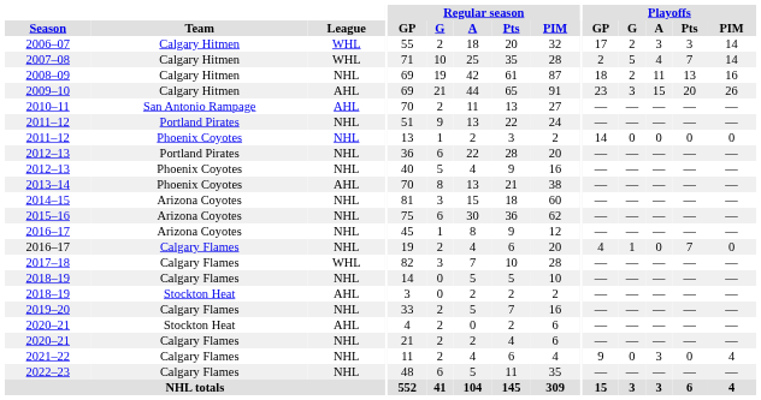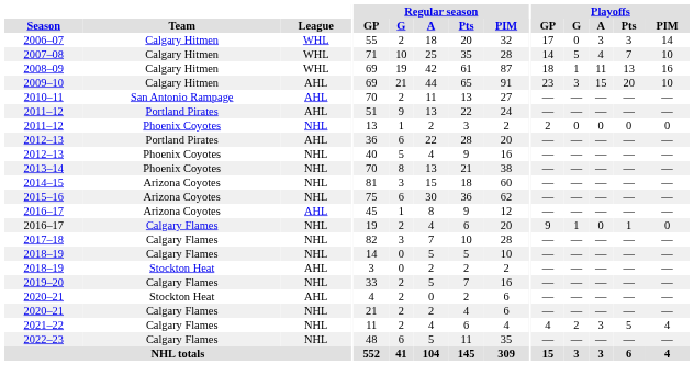 <table border="0" cellpadding="1" cellspacing="0" style="text-align:center; width:60em">
 <tr bgcolor="#e0e0e0">
 <th colspan="3" bgcolor="#ffffff"></th>
 <th rowspan="99" bgcolor="#ffffff"></th>
 <th colspan="5"><a href='#'>Regular season</a></th>
 <th rowspan="99" bgcolor="#ffffff"></th>
 <th colspan="5"><a href='#'>Playoffs</a></th>
 </tr>
 <tr bgcolor="#e0e0e0">
 <th><a href='#'>Season</a></th>
 <th>Team</th>
 <th>League</th>
 <th>GP</th>
 <th><a href='#'>G</a></th>
 <th><a href='#'>A</a></th>
 <th><a href='#'>Pts</a></th>
 <th><a href='#'>PIM</a></th>
 <th>GP</th>
 <th>G</th>
 <th>A</th>
 <th>Pts</th>
 <th>PIM</th>
 </tr>
 <tr>
 <td><a href='#'>2006–07</a></td>
 <td><a href='#'>Calgary Hitmen</a></td>
 <td><a href='#'>WHL</a></td>
 <td>55</td>
 <td>2</td>
 <td>18</td>
 <td>20</td>
 <td>32</td>
 <td>17</td>
-<td>2</td>
+<td>0</td>
 <td>3</td>
 <td>3</td>
 <td>14</td>
 </tr>
 <tr bgcolor="#f0f0f0">
 <td><a href='#'>2007–08</a></td>
 <td>Calgary Hitmen</td>
 <td>WHL</td>
 <td>71</td>
 <td>10</td>
 <td>25</td>
 <td>35</td>
 <td>28</td>
-<td>2</td>
+<td>14</td>
 <td>5</td>
 <td>4</td>
 <td>7</td>
-<td>14</td>
+<td>10</td>
 </tr>
 <tr>
 <td><a href='#'>2008–09</a></td>
 <td>Calgary Hitmen</td>
-<td>NHL</td>
+<td>WHL</td>
 <td>69</td>
 <td>19</td>
 <td>42</td>
 <td>61</td>
 <td>87</td>
 <td>18</td>
-<td>2</td>
+<td>1</td>
 <td>11</td>
 <td>13</td>
 <td>16</td>
 </tr>
 <tr bgcolor="#f0f0f0">
 <td><a href='#'>2009–10</a></td>
 <td>Calgary Hitmen</td>
 <td>AHL</td>
 <td>69</td>
 <td>21</td>
 <td>44</td>
 <td>65</td>
 <td>91</td>
 <td>23</td>
 <td>3</td>
 <td>15</td>
 <td>20</td>
-<td>26</td>
+<td>10</td>
 </tr>
 <tr>
 <td><a href='#'>2010–11</a></td>
 <td><a href='#'>San Antonio Rampage</a></td>
 <td><a href='#'>AHL</a></td>
 <td>70</td>
 <td>2</td>
 <td>11</td>
 <td>13</td>
 <td>27</td>
 <td>—</td>
 <td>—</td>
 <td>—</td>
 <td>—</td>
 <td>—</td>
 </tr>
 <tr bgcolor="#f0f0f0">
 <td><a href='#'>2011–12</a></td>
 <td><a href='#'>Portland Pirates</a></td>
-<td>NHL</td>
+<td>AHL</td>
 <td>51</td>
 <td>9</td>
 <td>13</td>
 <td>22</td>
 <td>24</td>
 <td>—</td>
 <td>—</td>
 <td>—</td>
 <td>—</td>
 <td>—</td>
 </tr>
 <tr>
 <td><a href='#'>2011–12</a></td>
 <td><a href='#'>Phoenix Coyotes</a></td>
 <td><a href='#'>NHL</a></td>
 <td>13</td>
 <td>1</td>
 <td>2</td>
 <td>3</td>
 <td>2</td>
-<td>14</td>
+<td>2</td>
 <td>0</td>
 <td>0</td>
 <td>0</td>
 <td>0</td>
 </tr>
 <tr bgcolor="#f0f0f0">
 <td><a href='#'>2012–13</a></td>
 <td>Portland Pirates</td>
-<td>NHL</td>
+<td>AHL</td>
 <td>36</td>
 <td>6</td>
 <td>22</td>
 <td>28</td>
 <td>20</td>
 <td>—</td>
 <td>—</td>
 <td>—</td>
 <td>—</td>
 <td>—</td>
 </tr>
 <tr>
 <td><a href='#'>2012–13</a></td>
 <td>Phoenix Coyotes</td>
 <td>NHL</td>
 <td>40</td>
 <td>5</td>
 <td>4</td>
 <td>9</td>
 <td>16</td>
 <td>—</td>
 <td>—</td>
 <td>—</td>
 <td>—</td>
 <td>—</td>
 </tr>
 <tr bgcolor="#f0f0f0">
 <td><a href='#'>2013–14</a></td>
 <td>Phoenix Coyotes</td>
-<td>AHL</td>
+<td>NHL</td>
 <td>70</td>
 <td>8</td>
 <td>13</td>
 <td>21</td>
 <td>38</td>
 <td>—</td>
 <td>—</td>
 <td>—</td>
 <td>—</td>
 <td>—</td>
 </tr>
 <tr>
 <td><a href='#'>2014–15</a></td>
 <td>Arizona Coyotes</td>
 <td>NHL</td>
 <td>81</td>
 <td>3</td>
 <td>15</td>
 <td>18</td>
 <td>60</td>
 <td>—</td>
 <td>—</td>
 <td>—</td>
 <td>—</td>
 <td>—</td>
 </tr>
 <tr bgcolor="#f0f0f0">
 <td><a href='#'>2015–16</a></td>
 <td>Arizona Coyotes</td>
 <td>NHL</td>
 <td>75</td>
 <td>6</td>
 <td>30</td>
 <td>36</td>
 <td>62</td>
 <td>—</td>
 <td>—</td>
 <td>—</td>
 <td>—</td>
 <td>—</td>
 </tr>
 <tr>
 <td><a href='#'>2016–17</a></td>
 <td>Arizona Coyotes</td>
-<td>NHL</td>
+<td><a href='#'>AHL</a></td>
 <td>45</td>
 <td>1</td>
 <td>8</td>
 <td>9</td>
 <td>12</td>
 <td>—</td>
 <td>—</td>
 <td>—</td>
 <td>—</td>
 <td>—</td>
 </tr>
 <tr bgcolor="#f0f0f0">
 <td>2016–17</td>
 <td><a href='#'>Calgary Flames</a></td>
 <td>NHL</td>
 <td>19</td>
 <td>2</td>
 <td>4</td>
 <td>6</td>
 <td>20</td>
-<td>4</td>
+<td>9</td>
 <td>1</td>
 <td>0</td>
-<td>7</td>
+<td>1</td>
 <td>0</td>
 </tr>
 <tr>
 <td><a href='#'>2017–18</a></td>
 <td>Calgary Flames</td>
-<td>WHL</td>
+<td>NHL</td>
 <td>82</td>
 <td>3</td>
 <td>7</td>
 <td>10</td>
 <td>28</td>
 <td>—</td>
 <td>—</td>
 <td>—</td>
 <td>—</td>
 <td>—</td>
 </tr>
 <tr bgcolor="#f0f0f0">
 <td><a href='#'>2018–19</a></td>
 <td>Calgary Flames</td>
 <td>NHL</td>
 <td>14</td>
 <td>0</td>
 <td>5</td>
 <td>5</td>
 <td>10</td>
 <td>—</td>
 <td>—</td>
 <td>—</td>
 <td>—</td>
 <td>—</td>
 </tr>
 <tr>
 <td><a href='#'>2018–19</a></td>
 <td><a href='#'>Stockton Heat</a></td>
 <td>AHL</td>
 <td>3</td>
 <td>0</td>
 <td>2</td>
 <td>2</td>
 <td>2</td>
 <td>—</td>
 <td>—</td>
 <td>—</td>
 <td>—</td>
 <td>—</td>
 </tr>
 <tr bgcolor="#f0f0f0">
 <td><a href='#'>2019–20</a></td>
 <td>Calgary Flames</td>
 <td>NHL</td>
 <td>33</td>
 <td>2</td>
 <td>5</td>
 <td>7</td>
 <td>16</td>
 <td>—</td>
 <td>—</td>
 <td>—</td>
 <td>—</td>
 <td>—</td>
 </tr>
 <tr>
 <td><a href='#'>2020–21</a></td>
 <td>Stockton Heat</td>
 <td>AHL</td>
 <td>4</td>
 <td>2</td>
 <td>0</td>
 <td>2</td>
 <td>6</td>
 <td>—</td>
 <td>—</td>
 <td>—</td>
 <td>—</td>
 <td>—</td>
 </tr>
 <tr bgcolor="#f0f0f0">
 <td><a href='#'>2020–21</a></td>
 <td>Calgary Flames</td>
 <td>NHL</td>
 <td>21</td>
 <td>2</td>
 <td>2</td>
 <td>4</td>
 <td>6</td>
 <td>—</td>
 <td>—</td>
 <td>—</td>
 <td>—</td>
 <td>—</td>
 </tr>
 <tr>
 <td><a href='#'>2021–22</a></td>
 <td>Calgary Flames</td>
 <td>NHL</td>
 <td>11</td>
 <td>2</td>
 <td>4</td>
 <td>6</td>
 <td>4</td>
-<td>9</td>
-<td>0</td>
+<td>4</td>
+<td>2</td>
 <td>3</td>
-<td>0</td>
+<td>5</td>
 <td>4</td>
 </tr>
 <tr bgcolor="#f0f0f0">
 <td><a href='#'>2022–23</a></td>
 <td>Calgary Flames</td>
 <td>NHL</td>
 <td>48</td>
 <td>6</td>
 <td>5</td>
 <td>11</td>
 <td>35</td>
 <td>—</td>
 <td>—</td>
 <td>—</td>
 <td>—</td>
 <td>—</td>
 </tr>
 <tr bgcolor="#e0e0e0">
 <th colspan="3">NHL totals</th>
 <th>552</th>
 <th>41</th>
 <th>104</th>
 <th>145</th>
 <th>309</th>
 <th>15</th>
 <th>3</th>
 <th>3</th>
 <th>6</th>
 <th>4</th>
 </tr>
 </table>
